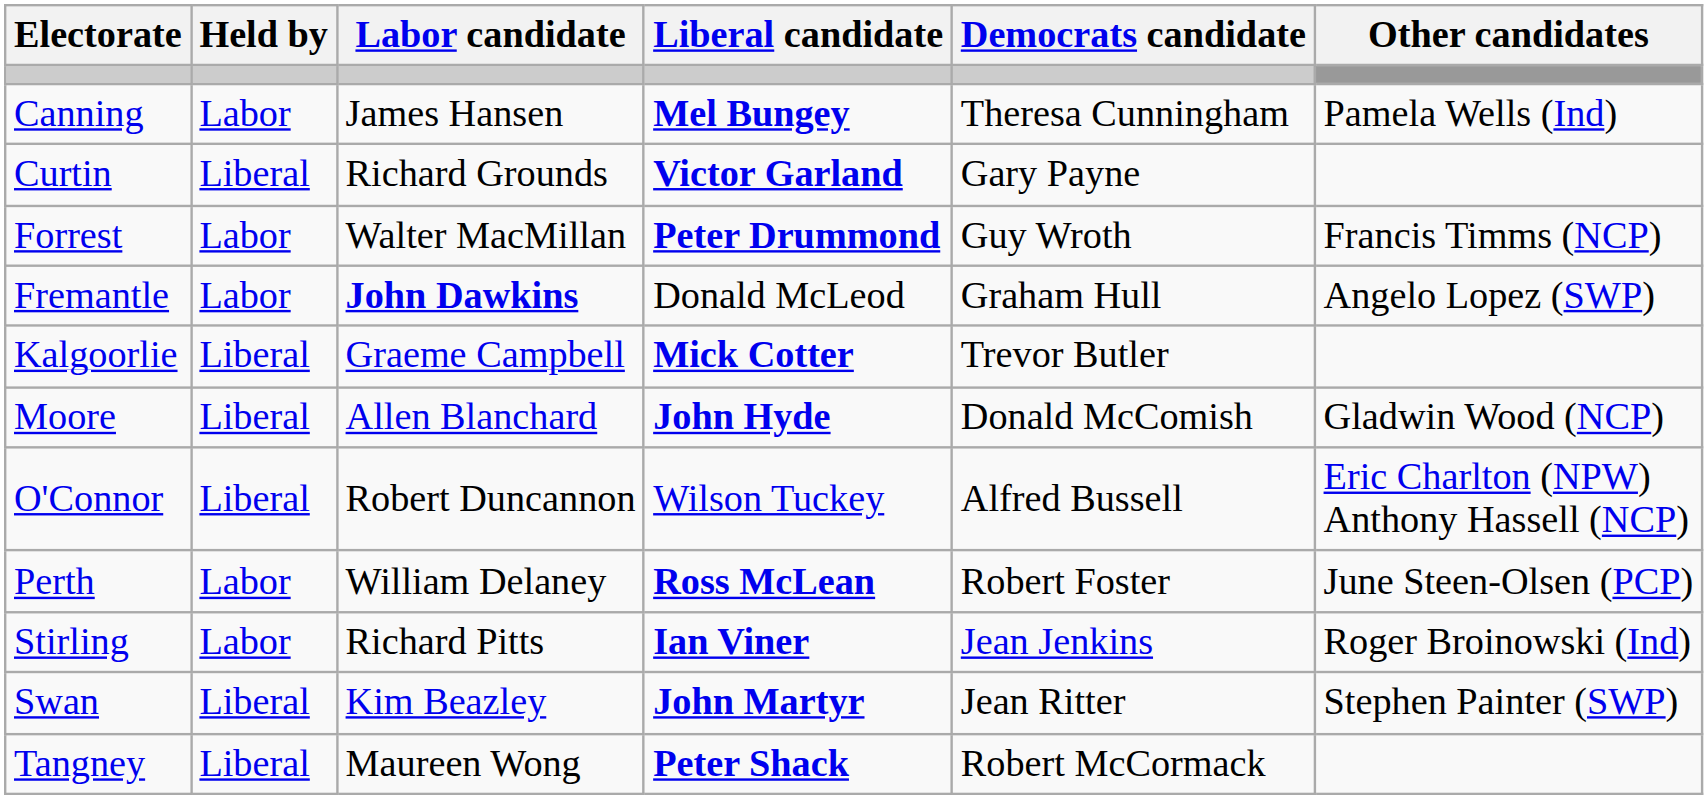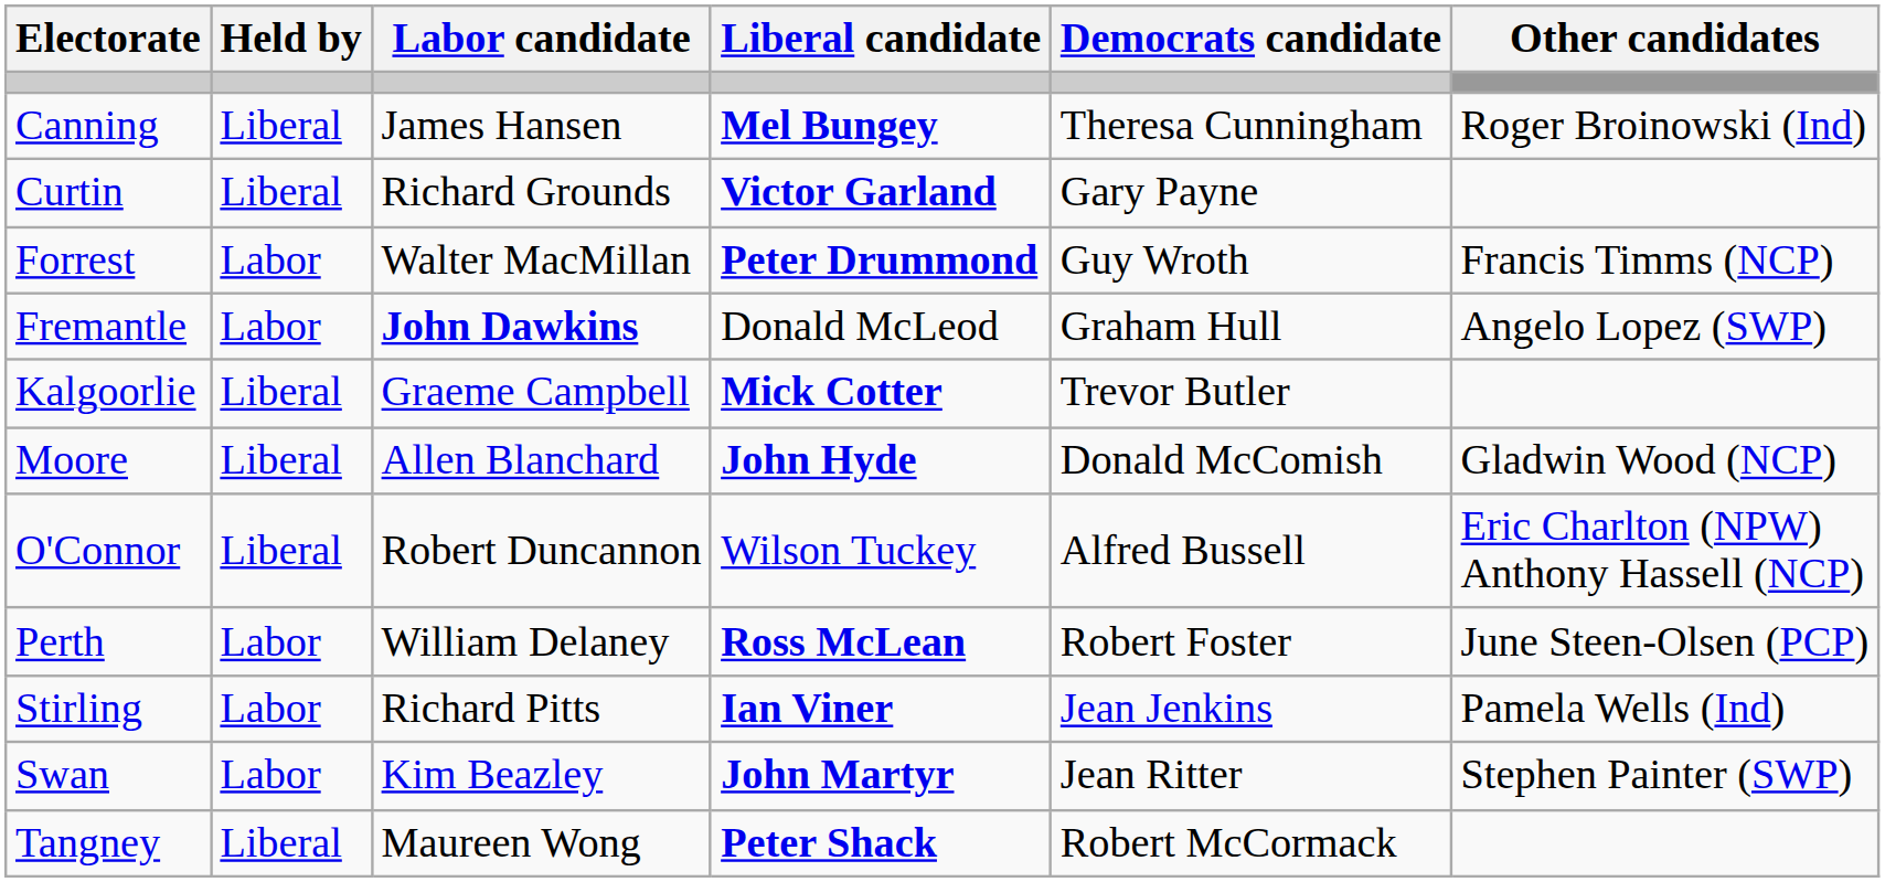 <table class="wikitable">
 <tr>
 <th>Electorate</th>
 <th>Held by</th>
 <th><a href='#'>Labor</a> candidate</th>
 <th><a href='#'>Liberal</a> candidate</th>
 <th><a href='#'>Democrats</a> candidate</th>
 <th>Other candidates</th>
 </tr>
 <tr bgcolor="#cccccc">
 <td></td>
 <td></td>
 <td></td>
 <td></td>
 <td></td>
 <td bgcolor="#999999"></td>
 </tr>
 <tr>
 <td><a href='#'>Canning</a></td>
-<td><a href='#'>Labor</a></td>
+<td><a href='#'>Liberal</a></td>
 <td>James Hansen</td>
 <td><strong><a href='#'>Mel Bungey</a></strong></td>
 <td>Theresa Cunningham</td>
-<td>Pamela Wells (<a href='#'>Ind</a>)</td>
+<td>Roger Broinowski (<a href='#'>Ind</a>)</td>
 </tr>
 <tr>
 <td><a href='#'>Curtin</a></td>
 <td><a href='#'>Liberal</a></td>
 <td>Richard Grounds</td>
 <td><strong><a href='#'>Victor Garland</a></strong></td>
 <td>Gary Payne</td>
 <td></td>
 </tr>
 <tr>
 <td><a href='#'>Forrest</a></td>
 <td><a href='#'>Labor</a></td>
 <td>Walter MacMillan</td>
 <td><strong><a href='#'>Peter Drummond</a></strong></td>
 <td>Guy Wroth</td>
 <td>Francis Timms (<a href='#'>NCP</a>)</td>
 </tr>
 <tr>
 <td><a href='#'>Fremantle</a></td>
 <td><a href='#'>Labor</a></td>
 <td><strong><a href='#'>John Dawkins</a></strong></td>
 <td>Donald McLeod</td>
 <td>Graham Hull</td>
 <td>Angelo Lopez (<a href='#'>SWP</a>)</td>
 </tr>
 <tr>
 <td><a href='#'>Kalgoorlie</a></td>
 <td><a href='#'>Liberal</a></td>
 <td><a href='#'>Graeme Campbell</a></td>
 <td><strong><a href='#'>Mick Cotter</a></strong></td>
 <td>Trevor Butler</td>
 <td></td>
 </tr>
 <tr>
 <td><a href='#'>Moore</a></td>
 <td><a href='#'>Liberal</a></td>
 <td><a href='#'>Allen Blanchard</a></td>
 <td><strong><a href='#'>John Hyde</a></strong></td>
 <td>Donald McComish</td>
 <td>Gladwin Wood (<a href='#'>NCP</a>)</td>
 </tr>
 <tr>
 <td><a href='#'>O'Connor</a></td>
 <td><a href='#'>Liberal</a></td>
 <td>Robert Duncannon</td>
 <td><a href='#'>Wilson Tuckey</a></td>
 <td>Alfred Bussell</td>
 <td><a href='#'>Eric Charlton</a> (<a href='#'>NPW</a>)<br>Anthony Hassell (<a href='#'>NCP</a>)</td>
 </tr>
 <tr>
 <td><a href='#'>Perth</a></td>
 <td><a href='#'>Labor</a></td>
 <td>William Delaney</td>
 <td><strong><a href='#'>Ross McLean</a></strong></td>
 <td>Robert Foster</td>
 <td>June Steen-Olsen (<a href='#'>PCP</a>)</td>
 </tr>
 <tr>
 <td><a href='#'>Stirling</a></td>
 <td><a href='#'>Labor</a></td>
 <td>Richard Pitts</td>
 <td><strong><a href='#'>Ian Viner</a></strong></td>
 <td><a href='#'>Jean Jenkins</a></td>
-<td>Roger Broinowski (<a href='#'>Ind</a>)</td>
+<td>Pamela Wells (<a href='#'>Ind</a>)</td>
 </tr>
 <tr>
 <td><a href='#'>Swan</a></td>
-<td><a href='#'>Liberal</a></td>
+<td><a href='#'>Labor</a></td>
 <td><a href='#'>Kim Beazley</a></td>
 <td><strong><a href='#'>John Martyr</a></strong></td>
 <td>Jean Ritter</td>
 <td>Stephen Painter (<a href='#'>SWP</a>)</td>
 </tr>
 <tr>
 <td><a href='#'>Tangney</a></td>
 <td><a href='#'>Liberal</a></td>
 <td>Maureen Wong</td>
 <td><strong><a href='#'>Peter Shack</a></strong></td>
 <td>Robert McCormack</td>
 <td></td>
 </tr>
 </table>
